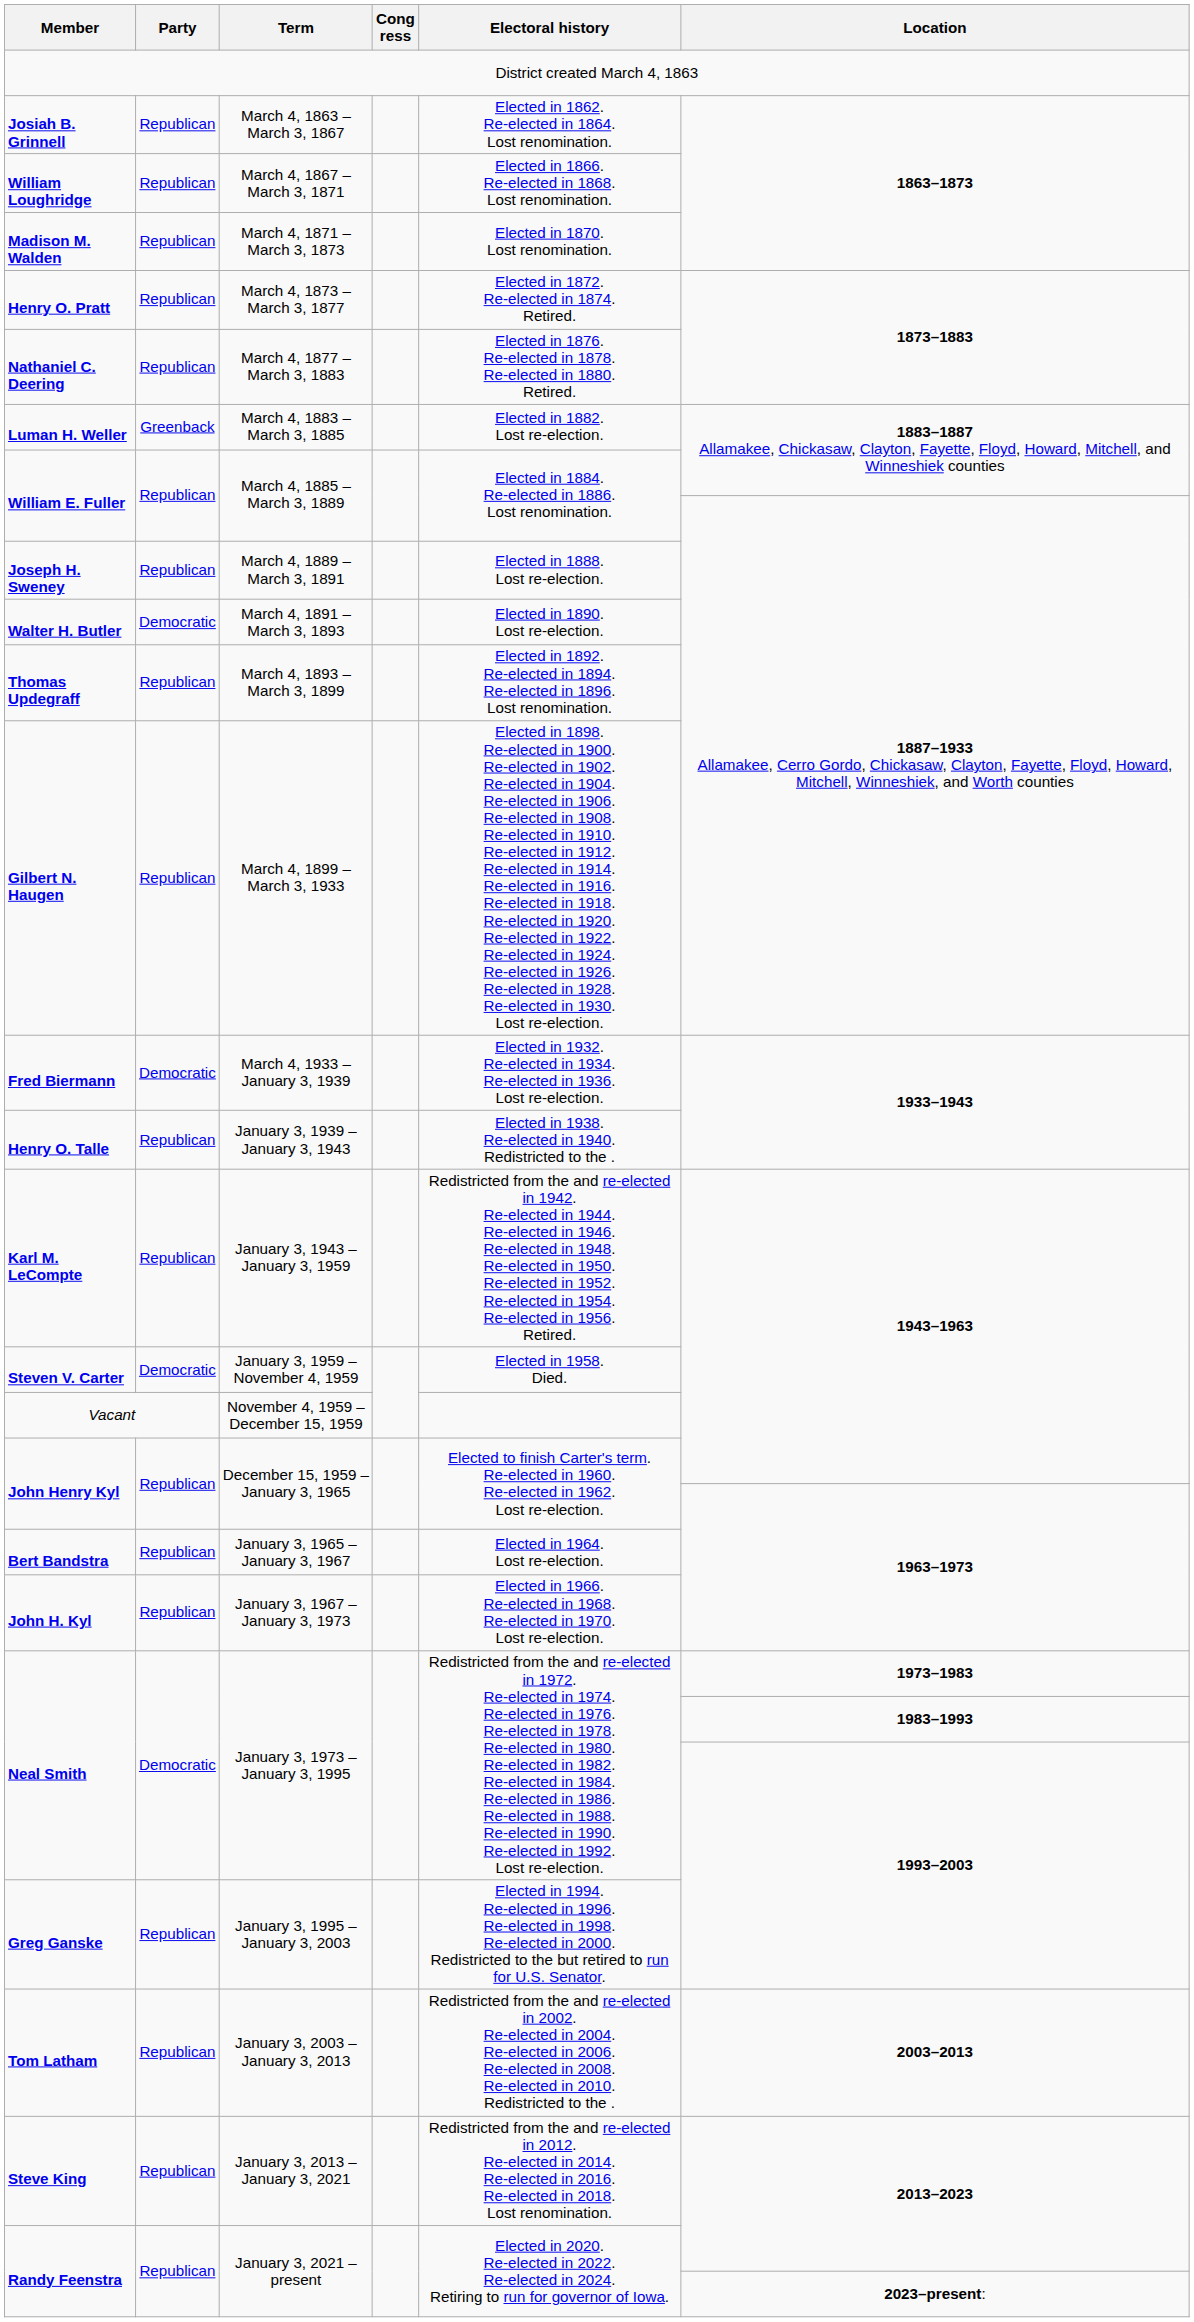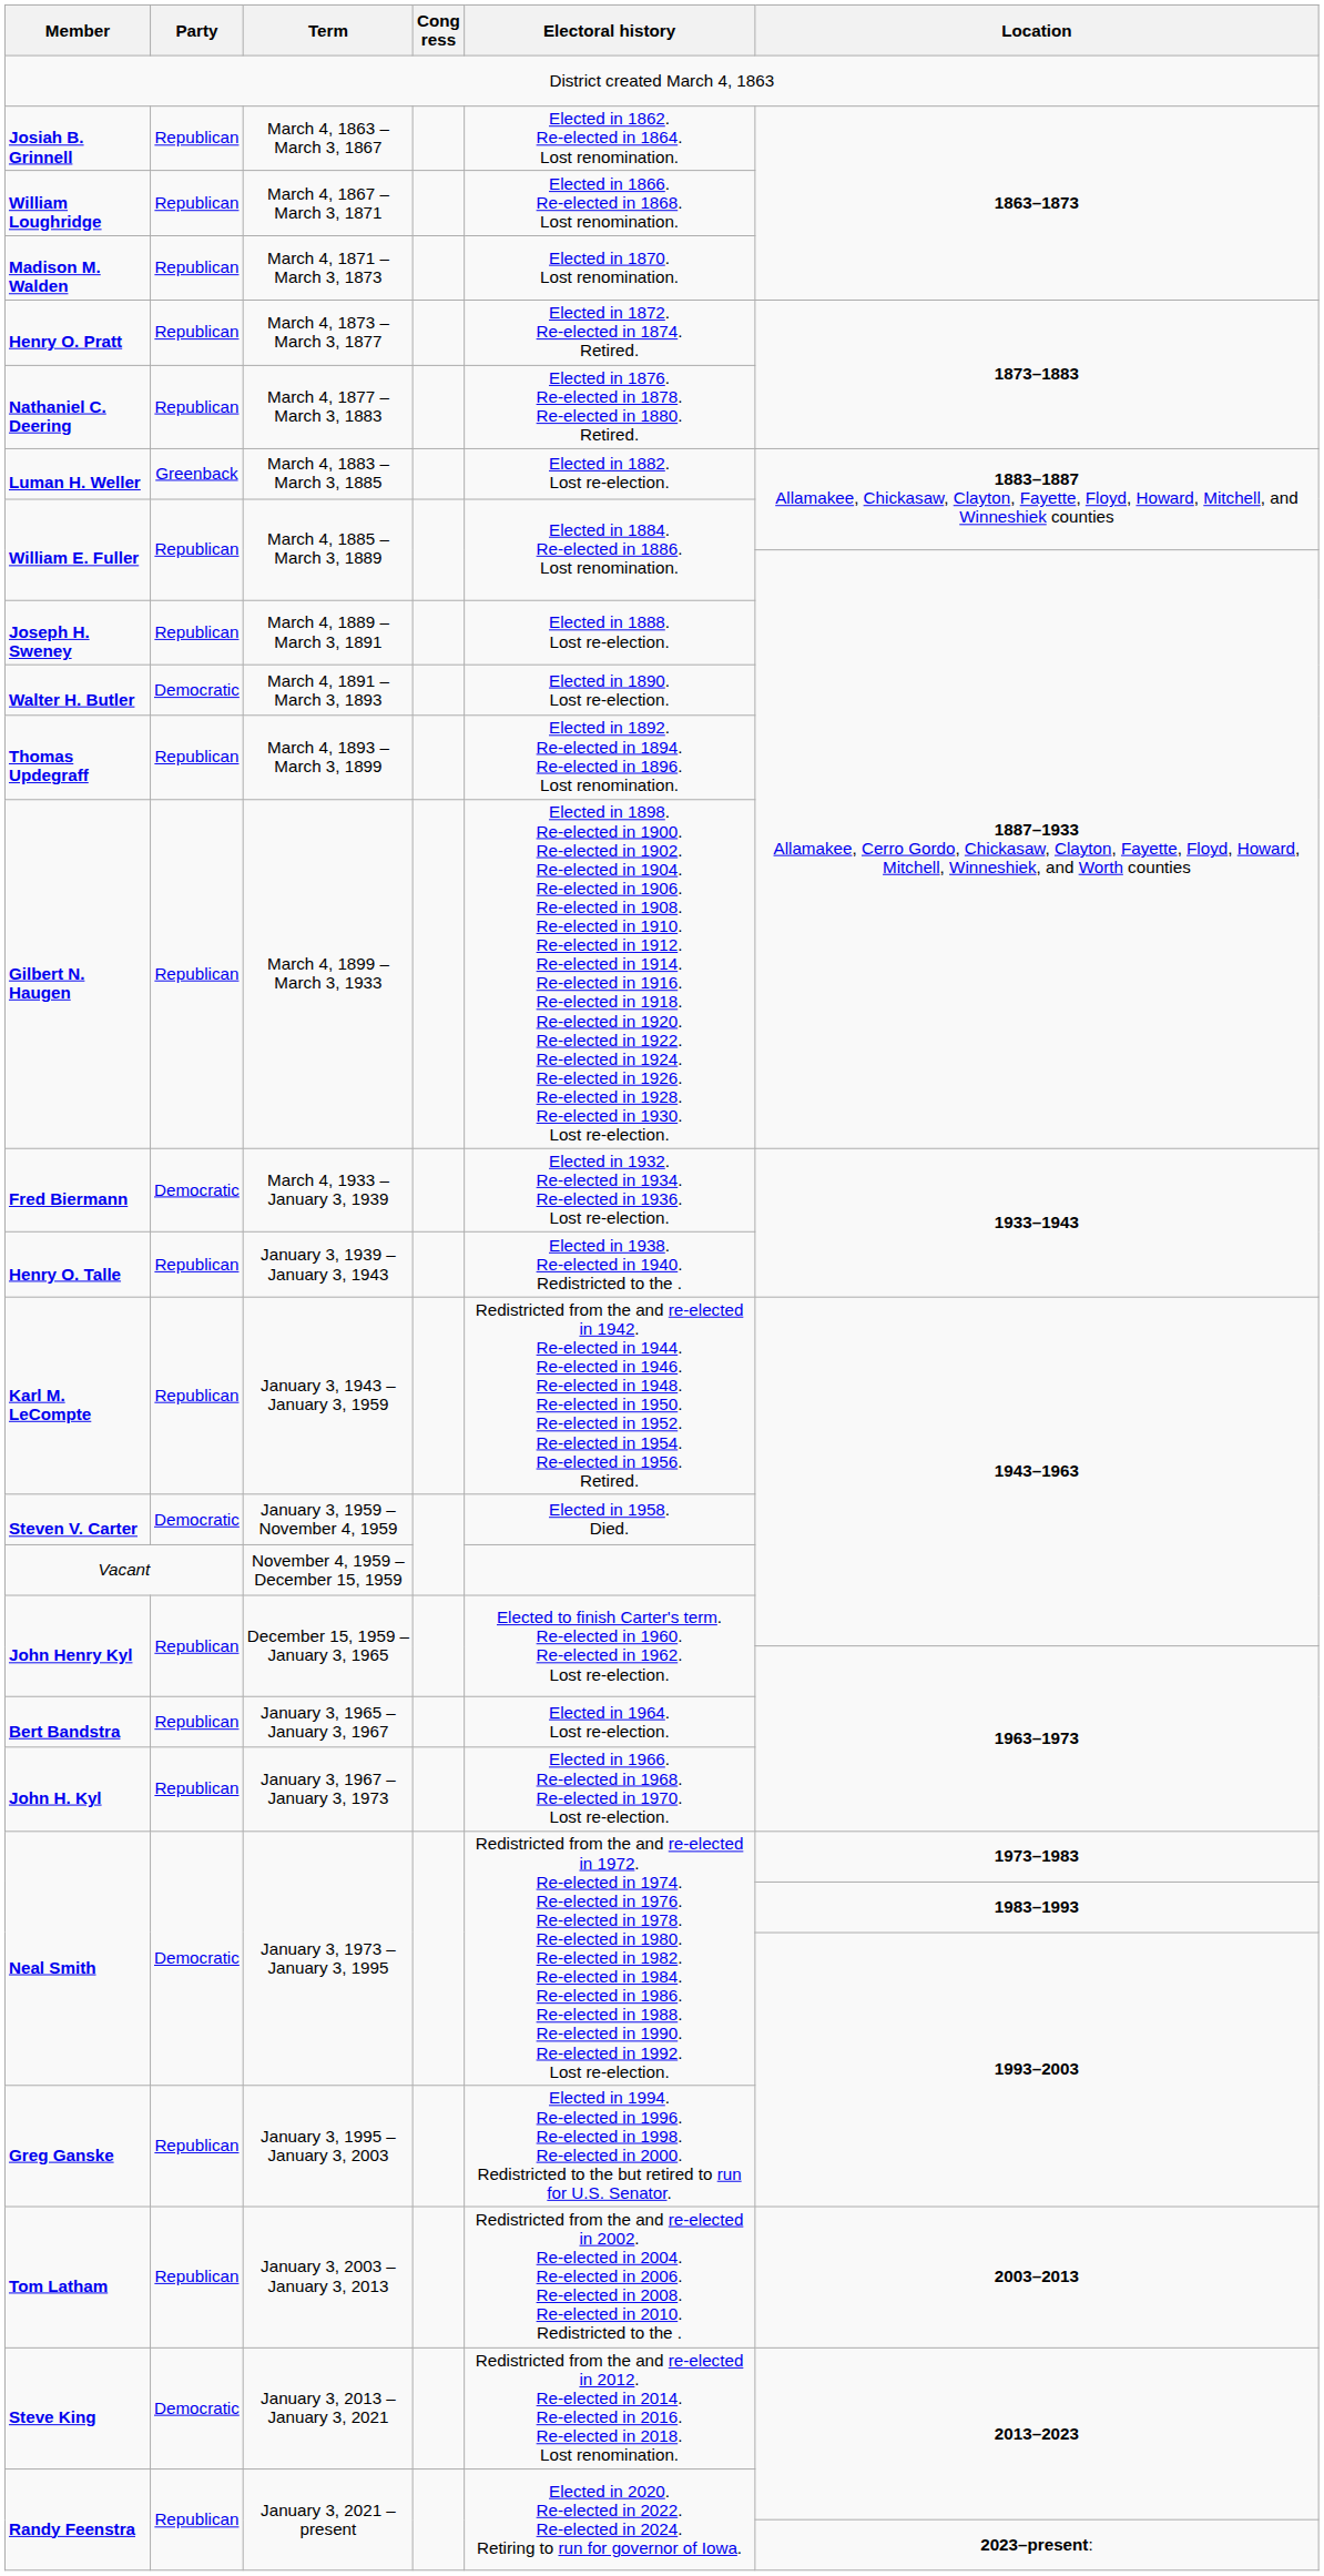 <table class=wikitable style="text-align:center">
 <tr style="height:3em">
 <th>Member</th>
 <th>Party</th>
 <th>Term</th>
 <th>Cong<br>ress</th>
 <th>Electoral history</th>
 <th>Location</th>
 </tr>
 <tr style="height:3em">
 <td colspan=6>District created March 4, 1863</td>
 </tr>
 <tr style="height:3em">
 <td align=left><br><strong><a href='#'>Josiah B. Grinnell</a></strong><br></td>
 <td><a href='#'>Republican</a></td>
 <td nowrap>March 4, 1863 –<br>March 3, 1867</td>
 <td></td>
 <td><a href='#'>Elected in 1862</a>.<br><a href='#'>Re-elected in 1864</a>.<br>Lost renomination.</td>
 <td rowspan=3><strong>1863–1873</strong><br></td>
 </tr>
 <tr style="height:3em">
 <td align=left><br><strong><a href='#'>William Loughridge</a></strong><br></td>
 <td><a href='#'>Republican</a></td>
 <td nowrap>March 4, 1867 –<br>March 3, 1871</td>
 <td></td>
 <td><a href='#'>Elected in 1866</a>.<br><a href='#'>Re-elected in 1868</a>.<br>Lost renomination.</td>
 </tr>
 <tr style="height:3em">
 <td align=left><br><strong><a href='#'>Madison M. Walden</a></strong><br></td>
 <td><a href='#'>Republican</a></td>
 <td nowrap>March 4, 1871 –<br>March 3, 1873</td>
 <td></td>
 <td><a href='#'>Elected in 1870</a>.<br>Lost renomination.</td>
 </tr>
 <tr style="height:3em">
 <td align=left><br><strong><a href='#'>Henry O. Pratt</a></strong><br></td>
 <td><a href='#'>Republican</a></td>
 <td nowrap>March 4, 1873 –<br>March 3, 1877</td>
 <td></td>
 <td><a href='#'>Elected in 1872</a>.<br><a href='#'>Re-elected in 1874</a>.<br>Retired.</td>
 <td rowspan=2><strong>1873–1883</strong><br></td>
 </tr>
 <tr style="height:3em">
 <td align=left><br><strong><a href='#'>Nathaniel C. Deering</a></strong><br></td>
 <td><a href='#'>Republican</a></td>
 <td nowrap>March 4, 1877 –<br>March 3, 1883</td>
 <td></td>
 <td><a href='#'>Elected in 1876</a>.<br><a href='#'>Re-elected in 1878</a>.<br><a href='#'>Re-elected in 1880</a>.<br>Retired.</td>
 </tr>
 <tr style="height:3em">
 <td align=left><br><strong><a href='#'>Luman H. Weller</a></strong><br></td>
 <td><a href='#'>Greenback</a></td>
 <td nowrap>March 4, 1883 –<br>March 3, 1885</td>
 <td></td>
 <td><a href='#'>Elected in 1882</a>.<br>Lost re-election.</td>
 <td rowspan=2><strong>1883–1887</strong><br><a href='#'>Allamakee</a>, <a href='#'>Chickasaw</a>, <a href='#'>Clayton</a>, <a href='#'>Fayette</a>, <a href='#'>Floyd</a>, <a href='#'>Howard</a>, <a href='#'>Mitchell</a>, and <a href='#'>Winneshiek</a> counties</td>
 </tr>
 <tr style="height:3em">
 <td rowspan=2 align=left><br><strong><a href='#'>William E. Fuller</a></strong><br></td>
 <td rowspan=2 ><a href='#'>Republican</a></td>
 <td rowspan=2 nowrap>March 4, 1885 –<br>March 3, 1889</td>
 <td rowspan=2></td>
 <td rowspan=2><a href='#'>Elected in 1884</a>.<br><a href='#'>Re-elected in 1886</a>.<br>Lost renomination.</td>
 </tr>
 <tr style="height:3em">
 <td rowspan=5><strong>1887–1933</strong><br><a href='#'>Allamakee</a>, <a href='#'>Cerro Gordo</a>, <a href='#'>Chickasaw</a>, <a href='#'>Clayton</a>, <a href='#'>Fayette</a>, <a href='#'>Floyd</a>, <a href='#'>Howard</a>, <a href='#'>Mitchell</a>, <a href='#'>Winneshiek</a>, and <a href='#'>Worth</a> counties</td>
 </tr>
 <tr style="height:3em">
 <td align=left><br><strong><a href='#'>Joseph H. Sweney</a></strong><br></td>
 <td><a href='#'>Republican</a></td>
 <td nowrap>March 4, 1889 –<br>March 3, 1891</td>
 <td></td>
 <td><a href='#'>Elected in 1888</a>.<br>Lost re-election.</td>
 </tr>
 <tr style="height:3em">
 <td align=left><br><strong><a href='#'>Walter H. Butler</a></strong><br></td>
 <td><a href='#'>Democratic</a></td>
 <td nowrap>March 4, 1891 –<br>March 3, 1893</td>
 <td></td>
 <td><a href='#'>Elected in 1890</a>.<br>Lost re-election.</td>
 </tr>
 <tr style="height:3em">
 <td align=left><br><strong><a href='#'>Thomas Updegraff</a></strong><br></td>
 <td><a href='#'>Republican</a></td>
 <td nowrap>March 4, 1893 –<br>March 3, 1899</td>
 <td></td>
 <td><a href='#'>Elected in 1892</a>.<br><a href='#'>Re-elected in 1894</a>.<br><a href='#'>Re-elected in 1896</a>.<br>Lost renomination.</td>
 </tr>
 <tr style="height:3em">
 <td align=left><br><strong><a href='#'>Gilbert N. Haugen</a></strong><br></td>
 <td><a href='#'>Republican</a></td>
 <td nowrap>March 4, 1899 –<br>March 3, 1933</td>
 <td></td>
 <td><a href='#'>Elected in 1898</a>.<br><a href='#'>Re-elected in 1900</a>.<br><a href='#'>Re-elected in 1902</a>.<br><a href='#'>Re-elected in 1904</a>.<br><a href='#'>Re-elected in 1906</a>.<br><a href='#'>Re-elected in 1908</a>.<br><a href='#'>Re-elected in 1910</a>.<br><a href='#'>Re-elected in 1912</a>.<br><a href='#'>Re-elected in 1914</a>.<br><a href='#'>Re-elected in 1916</a>.<br><a href='#'>Re-elected in 1918</a>.<br><a href='#'>Re-elected in 1920</a>.<br><a href='#'>Re-elected in 1922</a>.<br><a href='#'>Re-elected in 1924</a>.<br><a href='#'>Re-elected in 1926</a>.<br><a href='#'>Re-elected in 1928</a>.<br><a href='#'>Re-elected in 1930</a>.<br>Lost re-election.</td>
 </tr>
 <tr style="height:3em">
 <td align=left><br><strong><a href='#'>Fred Biermann</a></strong><br></td>
 <td><a href='#'>Democratic</a></td>
 <td nowrap>March 4, 1933 –<br>January 3, 1939</td>
 <td></td>
 <td><a href='#'>Elected in 1932</a>.<br><a href='#'>Re-elected in 1934</a>.<br><a href='#'>Re-elected in 1936</a>.<br>Lost re-election.</td>
 <td rowspan=2><strong>1933–1943</strong><br></td>
 </tr>
 <tr style="height:3em">
 <td align=left><br><strong><a href='#'>Henry O. Talle</a></strong><br></td>
 <td><a href='#'>Republican</a></td>
 <td nowrap>January 3, 1939 –<br>January 3, 1943</td>
 <td></td>
 <td><a href='#'>Elected in 1938</a>.<br><a href='#'>Re-elected in 1940</a>.<br>Redistricted to the .</td>
 </tr>
 <tr style="height:3em">
 <td align=left><br><strong><a href='#'>Karl M. LeCompte</a></strong><br></td>
 <td><a href='#'>Republican</a></td>
 <td nowrap>January 3, 1943 –<br>January 3, 1959</td>
 <td></td>
 <td>Redistricted from the  and <a href='#'>re-elected in 1942</a>.<br><a href='#'>Re-elected in 1944</a>.<br><a href='#'>Re-elected in 1946</a>.<br><a href='#'>Re-elected in 1948</a>.<br><a href='#'>Re-elected in 1950</a>.<br><a href='#'>Re-elected in 1952</a>.<br><a href='#'>Re-elected in 1954</a>.<br><a href='#'>Re-elected in 1956</a>.<br>Retired.</td>
 <td rowspan=4><strong>1943–1963</strong><br></td>
 </tr>
 <tr style="height:3em">
 <td align=left><br><strong><a href='#'>Steven V. Carter</a></strong><br></td>
 <td><a href='#'>Democratic</a></td>
 <td nowrap>January 3, 1959 –<br>November 4, 1959</td>
 <td rowspan=2></td>
 <td><a href='#'>Elected in 1958</a>.<br>Died.</td>
 </tr>
 <tr style="height:3em">
 <td colspan=2><em>Vacant</em></td>
 <td nowrap>November 4, 1959 –<br>December 15, 1959</td>
 <td></td>
 </tr>
 <tr style="height:3em">
 <td rowspan=2 align=left><br><strong><a href='#'>John Henry Kyl</a></strong><br></td>
 <td rowspan=2 ><a href='#'>Republican</a></td>
 <td rowspan=2 nowrap>December 15, 1959 –<br>January 3, 1965</td>
 <td rowspan=2></td>
 <td rowspan=2><a href='#'>Elected to finish Carter's term</a>.<br><a href='#'>Re-elected in 1960</a>.<br><a href='#'>Re-elected in 1962</a>.<br>Lost re-election.</td>
 </tr>
 <tr style="height:3em">
 <td rowspan=3><strong>1963–1973</strong><br></td>
 </tr>
 <tr style="height:3em">
 <td align=left><br><strong><a href='#'>Bert Bandstra</a></strong><br></td>
 <td><a href='#'>Republican</a></td>
 <td nowrap>January 3, 1965 –<br>January 3, 1967</td>
 <td></td>
 <td><a href='#'>Elected in 1964</a>.<br>Lost re-election.</td>
 </tr>
 <tr style="height:3em">
 <td align=left><br><strong><a href='#'>John H. Kyl</a></strong><br></td>
 <td><a href='#'>Republican</a></td>
 <td nowrap>January 3, 1967 –<br>January 3, 1973</td>
 <td></td>
 <td><a href='#'>Elected in 1966</a>.<br><a href='#'>Re-elected in 1968</a>.<br><a href='#'>Re-elected in 1970</a>.<br>Lost re-election.</td>
 </tr>
 <tr style="height:3em">
 <td rowspan=3 align=left><br><strong><a href='#'>Neal Smith</a></strong><br></td>
 <td rowspan=3 ><a href='#'>Democratic</a></td>
 <td rowspan=3 nowrap>January 3, 1973 –<br>January 3, 1995</td>
 <td rowspan=3></td>
 <td rowspan=3>Redistricted from the  and <a href='#'>re-elected in 1972</a>.<br><a href='#'>Re-elected in 1974</a>.<br><a href='#'>Re-elected in 1976</a>.<br><a href='#'>Re-elected in 1978</a>.<br><a href='#'>Re-elected in 1980</a>.<br><a href='#'>Re-elected in 1982</a>.<br><a href='#'>Re-elected in 1984</a>.<br><a href='#'>Re-elected in 1986</a>.<br><a href='#'>Re-elected in 1988</a>.<br><a href='#'>Re-elected in 1990</a>.<br><a href='#'>Re-elected in 1992</a>.<br>Lost re-election.</td>
 <td><strong>1973–1983</strong><br></td>
 </tr>
 <tr style="height:3em">
 <td><strong>1983–1993</strong><br></td>
 </tr>
 <tr style="height:3em">
 <td rowspan=2><strong>1993–2003</strong><br></td>
 </tr>
 <tr style="height:3em">
 <td align=left><br><strong><a href='#'>Greg Ganske</a></strong><br></td>
 <td><a href='#'>Republican</a></td>
 <td nowrap>January 3, 1995 –<br>January 3, 2003</td>
 <td></td>
 <td><a href='#'>Elected in 1994</a>.<br><a href='#'>Re-elected in 1996</a>.<br><a href='#'>Re-elected in 1998</a>.<br><a href='#'>Re-elected in 2000</a>.<br>Redistricted to the  but retired to <a href='#'>run for U.S. Senator</a>.</td>
 </tr>
 <tr style="height:3em">
 <td align=left><br><strong><a href='#'>Tom Latham</a></strong><br></td>
 <td><a href='#'>Republican</a></td>
 <td nowrap>January 3, 2003 –<br>January 3, 2013</td>
 <td></td>
 <td>Redistricted from the  and <a href='#'>re-elected in 2002</a>.<br><a href='#'>Re-elected in 2004</a>.<br><a href='#'>Re-elected in 2006</a>.<br><a href='#'>Re-elected in 2008</a>.<br><a href='#'>Re-elected in 2010</a>.<br>Redistricted to the .</td>
 <td><strong>2003–2013</strong><br></td>
 </tr>
 <tr style="height:3em">
 <td align=left><br><strong><a href='#'>Steve King</a></strong><br></td>
-<td><a href='#'>Republican</a></td>
+<td><a href='#'>Democratic</a></td>
 <td nowrap>January 3, 2013 –<br>January 3, 2021</td>
 <td></td>
 <td>Redistricted from the  and <a href='#'>re-elected in 2012</a>.<br><a href='#'>Re-elected in 2014</a>.<br><a href='#'>Re-elected in 2016</a>.<br><a href='#'>Re-elected in 2018</a>.<br>Lost renomination.</td>
 <td rowspan=2><strong>2013–2023</strong><br></td>
 </tr>
 <tr style="height:3em">
 <td rowspan=2 align=left><br><strong><a href='#'>Randy Feenstra</a></strong><br></td>
 <td rowspan=2 ><a href='#'>Republican</a></td>
 <td rowspan=2 nowrap>January 3, 2021 –<br>present</td>
 <td rowspan=2></td>
 <td rowspan=2><a href='#'>Elected in 2020</a>.<br><a href='#'>Re-elected in 2022</a>.<br><a href='#'>Re-elected in 2024</a>.<br>Retiring to <a href='#'>run for governor of Iowa</a>.</td>
 </tr>
 <tr style="height:3em">
 <td><strong>2023–present</strong>:<br></td>
 </tr>
 </table>
